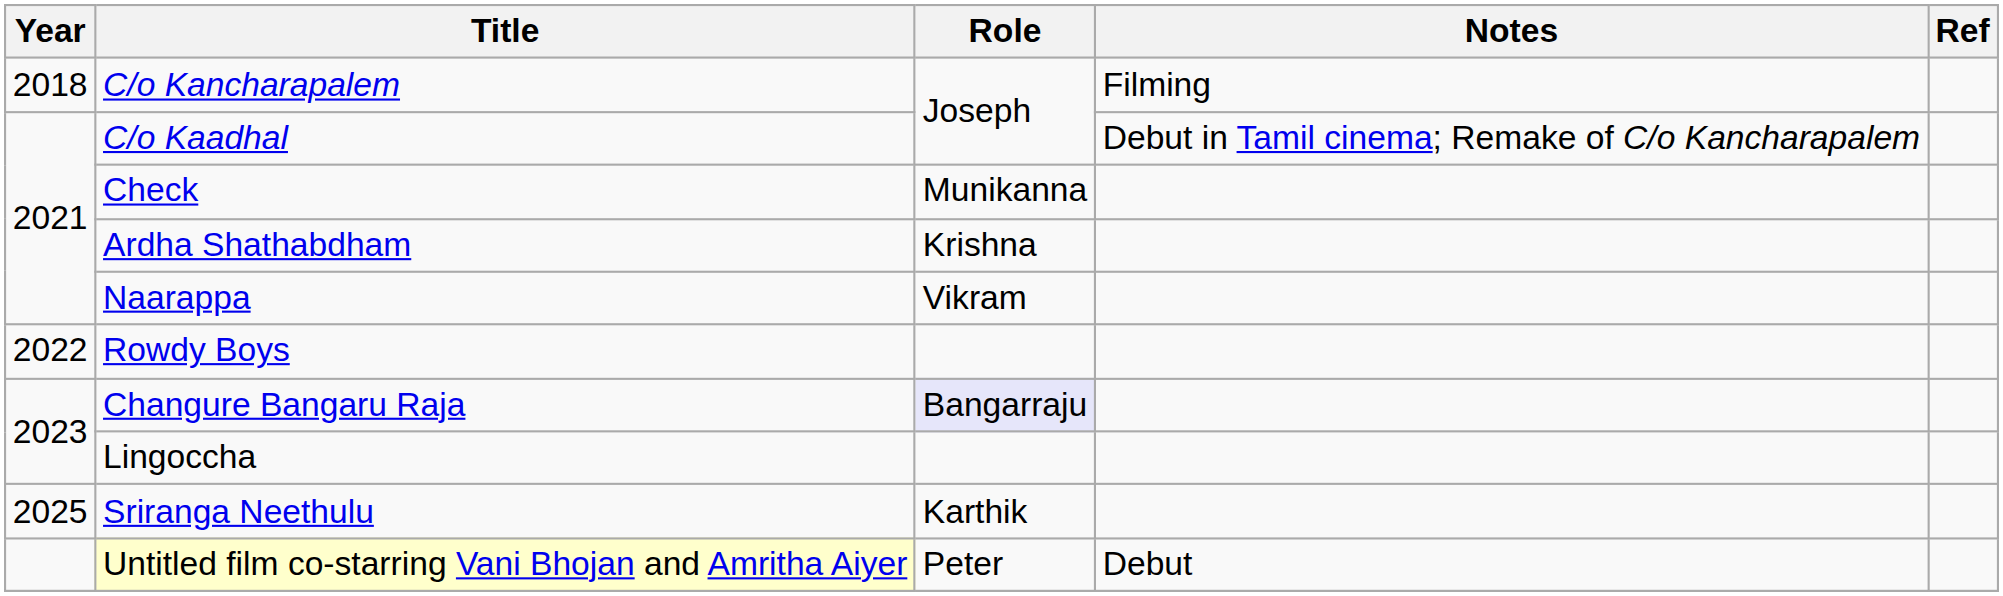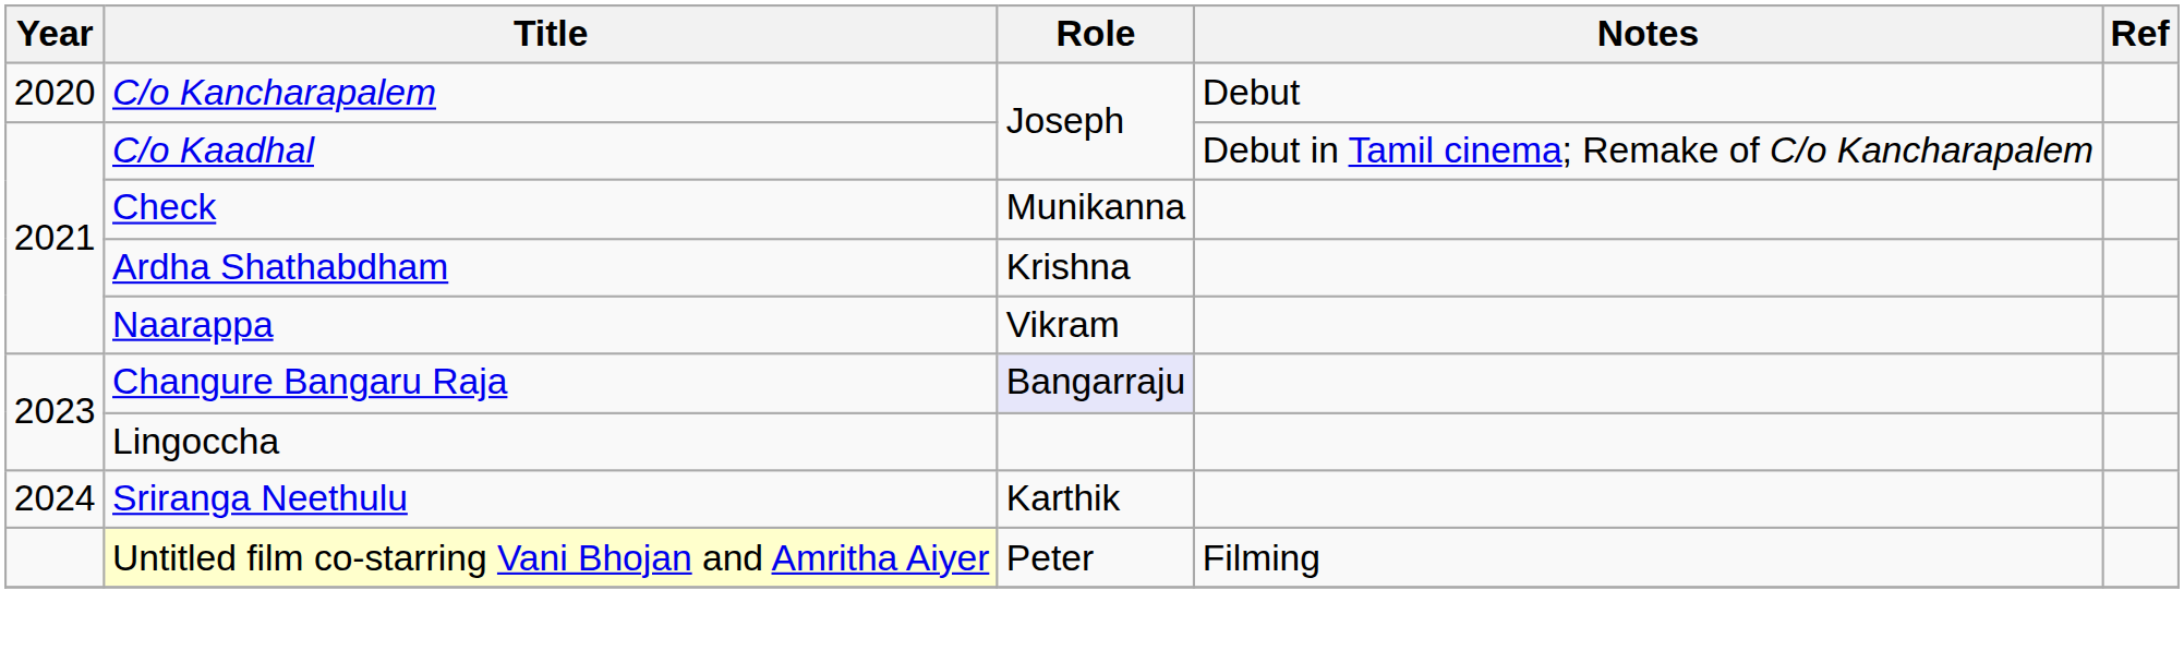 <table class="wikitable sortable">
 <tr>
 <th>Year</th>
 <th>Title</th>
 <th>Role</th>
 <th>Notes</th>
 <th>Ref</th>
 </tr>
 <tr>
-<td>2018</td>
+<td>2020</td>
 <td><em><a href='#'>C/o Kancharapalem</a></em></td>
 <td rowspan="2">Joseph</td>
-<td>Filming</td>
+<td>Debut</td>
 <td></td>
 </tr>
 <tr>
 <td rowspan="4">2021</td>
 <td><em><a href='#'>C/o Kaadhal</a></em></td>
 <td>Debut in <a href='#'>Tamil cinema</a>; Remake of <em>C/o Kancharapalem</td>
 <td></td>
 </tr>
 <tr>
 <td></em><a href='#'>Check</a><em></td>
 <td>Munikanna</td>
 <td></td>
 <td></td>
 </tr>
 <tr>
 <td></em><a href='#'>Ardha Shathabdham</a><em></td>
 <td>Krishna</td>
 <td></td>
 <td></td>
 </tr>
 <tr>
 <td></em><a href='#'>Naarappa</a><em></td>
 <td>Vikram</td>
 <td></td>
 <td></td>
 </tr>
 <tr>
-<td>2022</td>
-<td></em><a href='#'>Rowdy Boys</a><em></td>
-<td></td>
-<td></td>
-<td></td>
-</tr>
-<tr>
 <td rowspan="2">2023</td>
 <td></em><a href='#'>Changure Bangaru Raja</a><em></td>
 <td style="background: lavender;">Bangarraju</td>
 <td></td>
 <td></td>
 </tr>
 <tr>
 <td></em>Lingoccha<em></td>
 <td></td>
 <td></td>
 <td></td>
 </tr>
 <tr>
-<td>2025</td>
+<td>2024</td>
 <td></em><a href='#'>Sriranga Neethulu</a><em></td>
 <td>Karthik</td>
 <td></td>
 <td></td>
 </tr>
 <tr>
 <td></td>
 <td style="background:#ffc;">Untitled film co-starring <a href='#'>Vani Bhojan</a> and <a href='#'>Amritha Aiyer</a> </td>
 <td>Peter</td>
-<td>Debut</td>
+<td>Filming</td>
 <td></td>
 </tr>
 <tr>
 </tr>
 </table>
